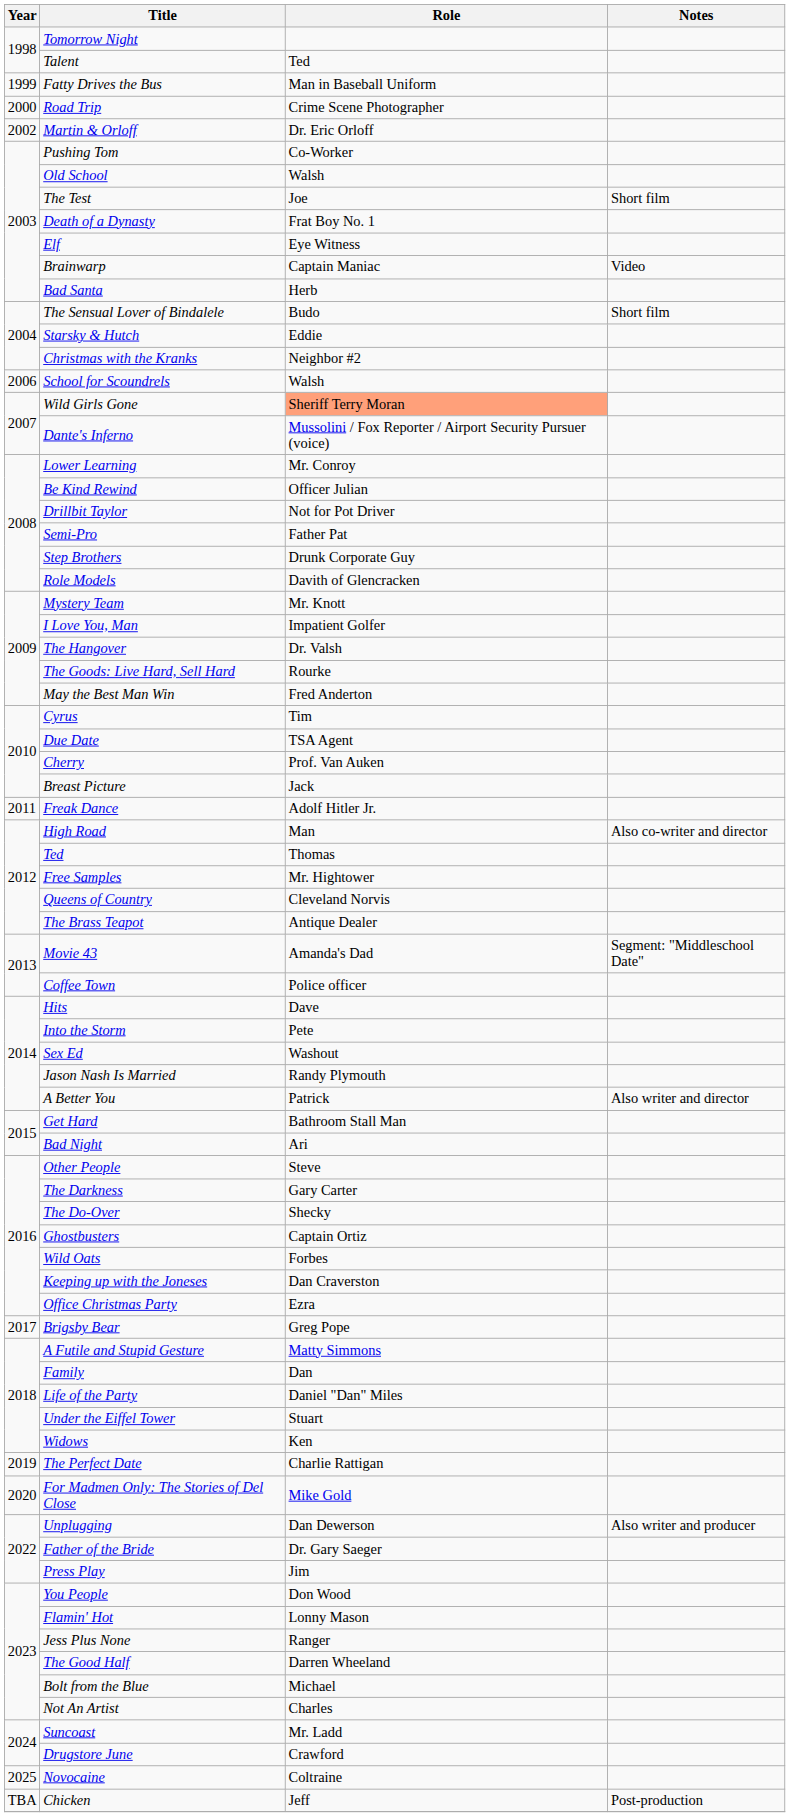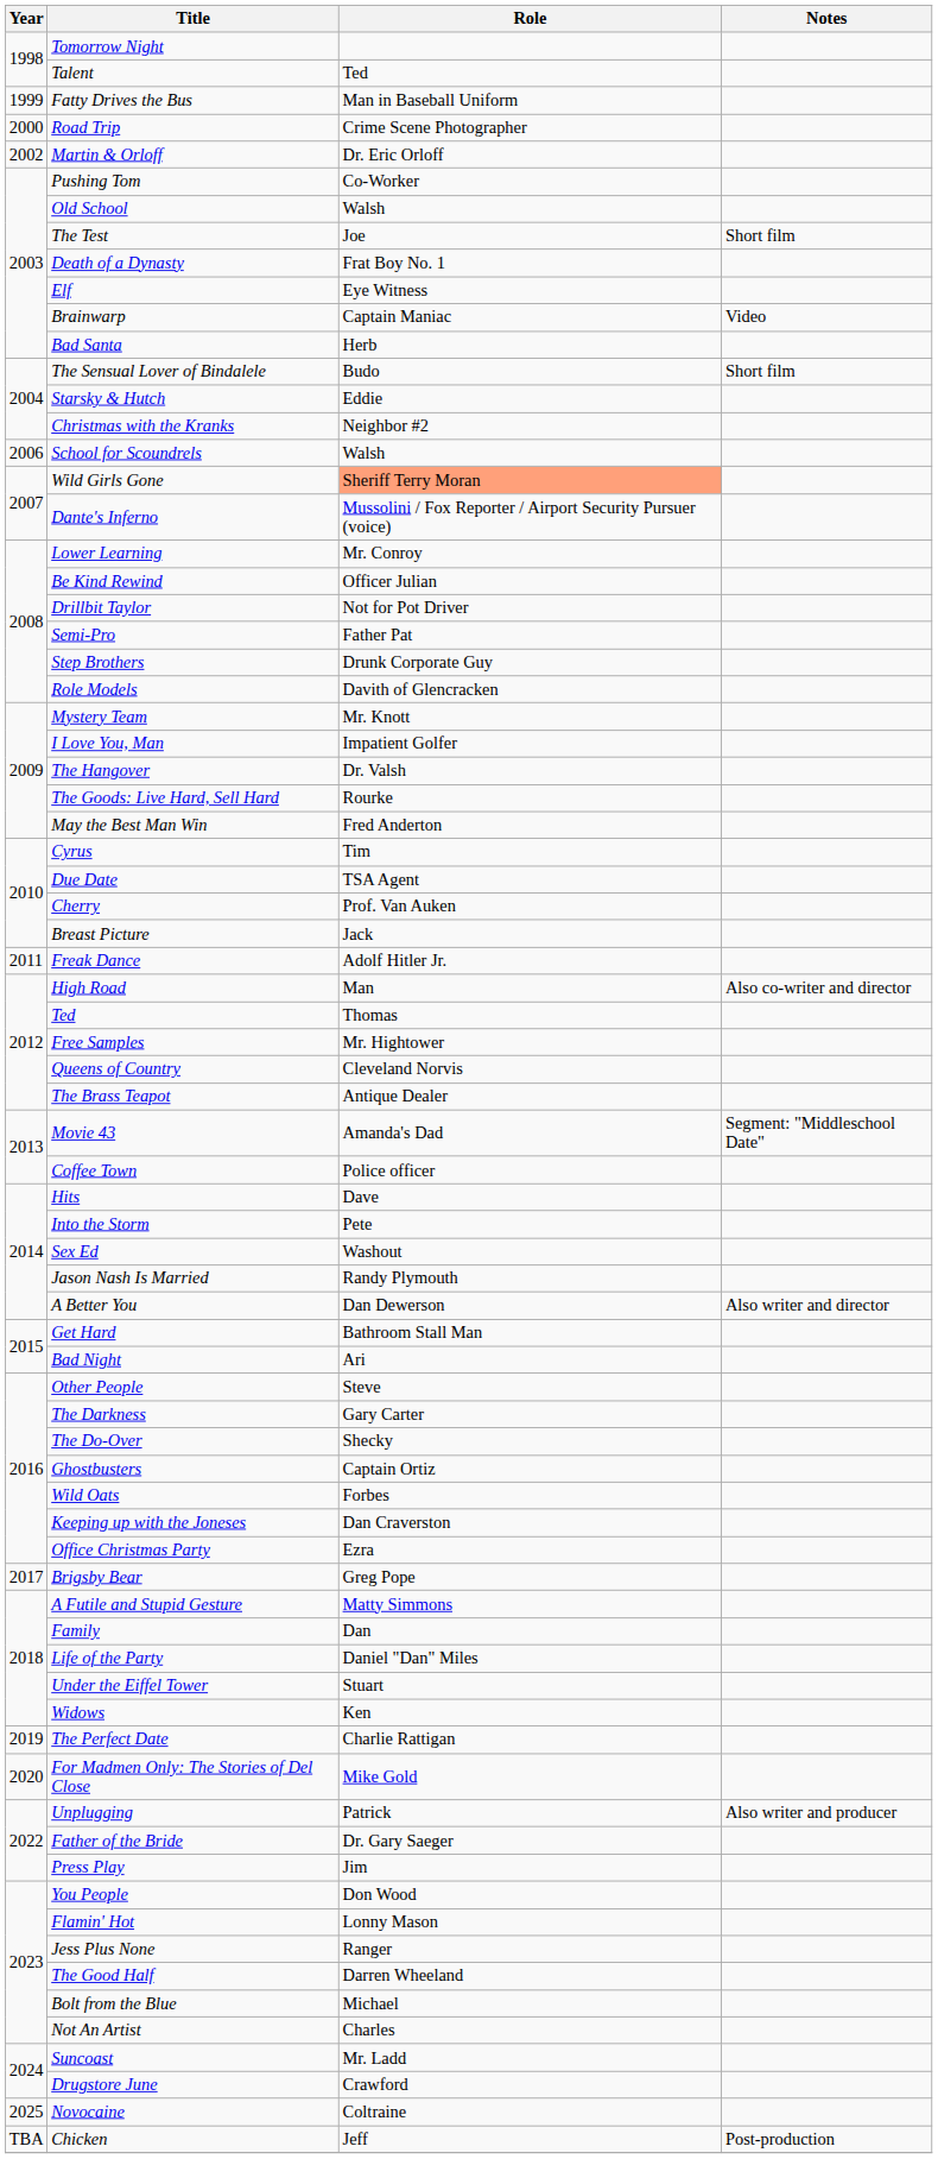 <table class="wikitable sortable">
 <tr>
 <th>Year</th>
 <th>Title</th>
 <th>Role</th>
 <th class="unsortable">Notes</th>
 </tr>
 <tr>
 <td rowspan="2">1998</td>
 <td><em><a href='#'>Tomorrow Night</a></em></td>
 <td></td>
 <td></td>
 </tr>
 <tr>
 <td><em>Talent</em></td>
 <td>Ted</td>
 <td></td>
 </tr>
 <tr>
 <td>1999</td>
 <td><em>Fatty Drives the Bus</em></td>
 <td>Man in Baseball Uniform</td>
 <td></td>
 </tr>
 <tr>
 <td>2000</td>
 <td><em><a href='#'>Road Trip</a></em></td>
 <td>Crime Scene Photographer</td>
 <td></td>
 </tr>
 <tr>
 <td>2002</td>
 <td><em><a href='#'>Martin & Orloff</a></em></td>
 <td>Dr. Eric Orloff</td>
 <td></td>
 </tr>
 <tr>
 <td rowspan="7">2003</td>
 <td><em>Pushing Tom</em></td>
 <td>Co-Worker</td>
 <td></td>
 </tr>
 <tr>
 <td><em><a href='#'>Old School</a></em></td>
 <td>Walsh</td>
 <td></td>
 </tr>
 <tr>
 <td><em>The Test</em></td>
 <td>Joe</td>
 <td>Short film</td>
 </tr>
 <tr>
 <td><em><a href='#'>Death of a Dynasty</a></em></td>
 <td>Frat Boy No. 1</td>
 <td></td>
 </tr>
 <tr>
 <td><em><a href='#'>Elf</a></em></td>
 <td>Eye Witness</td>
 <td></td>
 </tr>
 <tr>
 <td><em>Brainwarp</em></td>
 <td>Captain Maniac</td>
 <td>Video</td>
 </tr>
 <tr>
 <td><em><a href='#'>Bad Santa</a></em></td>
 <td>Herb</td>
 <td></td>
 </tr>
 <tr>
 <td rowspan="3">2004</td>
 <td><em>The Sensual Lover of Bindalele</em></td>
 <td>Budo</td>
 <td>Short film</td>
 </tr>
 <tr>
 <td><em><a href='#'>Starsky & Hutch</a></em></td>
 <td>Eddie</td>
 <td></td>
 </tr>
 <tr>
 <td><em><a href='#'>Christmas with the Kranks</a></em></td>
 <td>Neighbor #2</td>
 <td></td>
 </tr>
 <tr>
 <td>2006</td>
 <td><em><a href='#'>School for Scoundrels</a></em></td>
 <td>Walsh</td>
 <td></td>
 </tr>
 <tr>
 <td rowspan="2">2007</td>
 <td><em>Wild Girls Gone</em></td>
 <td style="background: lightsalmon;">Sheriff Terry Moran</td>
 <td></td>
 </tr>
 <tr>
 <td><em><a href='#'>Dante's Inferno</a></em></td>
 <td><a href='#'>Mussolini</a> / Fox Reporter / Airport Security Pursuer (voice)</td>
 <td></td>
 </tr>
 <tr>
 <td rowspan="6">2008</td>
 <td><em><a href='#'>Lower Learning</a></em></td>
 <td>Mr. Conroy</td>
 <td></td>
 </tr>
 <tr>
 <td><em><a href='#'>Be Kind Rewind</a></em></td>
 <td>Officer Julian</td>
 <td></td>
 </tr>
 <tr>
 <td><em><a href='#'>Drillbit Taylor</a></em></td>
 <td>Not for Pot Driver</td>
 <td></td>
 </tr>
 <tr>
 <td><em><a href='#'>Semi-Pro</a></em></td>
 <td>Father Pat</td>
 <td></td>
 </tr>
 <tr>
 <td><em><a href='#'>Step Brothers</a></em></td>
 <td>Drunk Corporate Guy</td>
 <td></td>
 </tr>
 <tr>
 <td><em><a href='#'>Role Models</a></em></td>
 <td>Davith of Glencracken</td>
 <td></td>
 </tr>
 <tr>
 <td rowspan="5">2009</td>
 <td><em><a href='#'>Mystery Team</a></em></td>
 <td>Mr. Knott</td>
 <td></td>
 </tr>
 <tr>
 <td><em><a href='#'>I Love You, Man</a></em></td>
 <td>Impatient Golfer</td>
 <td></td>
 </tr>
 <tr>
 <td><em><a href='#'>The Hangover</a></em></td>
 <td>Dr. Valsh</td>
 <td></td>
 </tr>
 <tr>
 <td><em><a href='#'>The Goods: Live Hard, Sell Hard</a></em></td>
 <td>Rourke</td>
 <td></td>
 </tr>
 <tr>
 <td><em>May the Best Man Win </em></td>
 <td>Fred Anderton</td>
 <td></td>
 </tr>
 <tr>
 <td rowspan="4">2010</td>
 <td><em><a href='#'>Cyrus</a></em></td>
 <td>Tim</td>
 <td></td>
 </tr>
 <tr>
 <td><em><a href='#'>Due Date</a></em></td>
 <td>TSA Agent</td>
 <td></td>
 </tr>
 <tr>
 <td><em><a href='#'>Cherry</a></em></td>
 <td>Prof. Van Auken</td>
 <td></td>
 </tr>
 <tr>
 <td><em>Breast Picture </em></td>
 <td>Jack</td>
 <td></td>
 </tr>
 <tr>
 <td>2011</td>
 <td><em><a href='#'>Freak Dance</a></em></td>
 <td>Adolf Hitler Jr.</td>
 <td></td>
 </tr>
 <tr>
 <td rowspan="5">2012</td>
 <td><em><a href='#'>High Road</a></em></td>
 <td>Man</td>
 <td>Also co-writer and director</td>
 </tr>
 <tr>
 <td><em><a href='#'>Ted</a></em></td>
 <td>Thomas</td>
 <td></td>
 </tr>
 <tr>
 <td><em><a href='#'>Free Samples</a></em></td>
 <td>Mr. Hightower</td>
 <td></td>
 </tr>
 <tr>
 <td><em><a href='#'>Queens of Country</a></em></td>
 <td>Cleveland Norvis</td>
 <td></td>
 </tr>
 <tr>
 <td><em><a href='#'>The Brass Teapot</a></em></td>
 <td>Antique Dealer</td>
 <td></td>
 </tr>
 <tr>
 <td rowspan="2">2013</td>
 <td><em><a href='#'>Movie 43</a></em></td>
 <td>Amanda's Dad</td>
 <td>Segment: "Middleschool Date"</td>
 </tr>
 <tr>
 <td><em><a href='#'>Coffee Town</a></em></td>
 <td>Police officer</td>
 <td></td>
 </tr>
 <tr>
 <td rowspan="5">2014</td>
 <td><em><a href='#'>Hits</a></em></td>
 <td>Dave</td>
 <td></td>
 </tr>
 <tr>
 <td><em><a href='#'>Into the Storm</a></em></td>
 <td>Pete</td>
 <td></td>
 </tr>
 <tr>
 <td><em><a href='#'>Sex Ed</a></em></td>
 <td>Washout</td>
 <td></td>
 </tr>
 <tr>
 <td><em>Jason Nash Is Married</em></td>
 <td>Randy Plymouth</td>
 <td></td>
 </tr>
 <tr>
 <td><em>A Better You</em></td>
-<td>Patrick</td>
+<td>Dan Dewerson</td>
 <td>Also writer and director</td>
 </tr>
 <tr>
 <td rowspan="2">2015</td>
 <td><em><a href='#'>Get Hard</a></em></td>
 <td>Bathroom Stall Man</td>
 <td></td>
 </tr>
 <tr>
 <td><em><a href='#'>Bad Night</a></em></td>
 <td>Ari</td>
 <td></td>
 </tr>
 <tr>
 <td rowspan="7">2016</td>
 <td><em><a href='#'>Other People</a></em></td>
 <td>Steve</td>
 <td></td>
 </tr>
 <tr>
 <td><em><a href='#'>The Darkness</a></em></td>
 <td>Gary Carter</td>
 <td></td>
 </tr>
 <tr>
 <td><em><a href='#'>The Do-Over</a></em></td>
 <td>Shecky</td>
 <td></td>
 </tr>
 <tr>
 <td><em><a href='#'>Ghostbusters</a></em></td>
 <td>Captain Ortiz</td>
 <td></td>
 </tr>
 <tr>
 <td><em><a href='#'>Wild Oats</a></em></td>
 <td>Forbes</td>
 <td></td>
 </tr>
 <tr>
 <td><em><a href='#'>Keeping up with the Joneses</a></em></td>
 <td>Dan Craverston</td>
 <td></td>
 </tr>
 <tr>
 <td><em><a href='#'>Office Christmas Party</a></em></td>
 <td>Ezra</td>
 <td></td>
 </tr>
 <tr>
 <td>2017</td>
 <td><em><a href='#'>Brigsby Bear</a></em></td>
 <td>Greg Pope</td>
 <td></td>
 </tr>
 <tr>
 <td rowspan="5">2018</td>
 <td><em><a href='#'>A Futile and Stupid Gesture</a></em></td>
 <td><a href='#'>Matty Simmons</a></td>
 <td></td>
 </tr>
 <tr>
 <td><em><a href='#'>Family</a></em></td>
 <td>Dan</td>
 <td></td>
 </tr>
 <tr>
 <td><em><a href='#'>Life of the Party</a></em></td>
 <td>Daniel "Dan" Miles</td>
 <td></td>
 </tr>
 <tr>
 <td><em><a href='#'>Under the Eiffel Tower</a></em></td>
 <td>Stuart</td>
 <td></td>
 </tr>
 <tr>
 <td><em><a href='#'>Widows</a></em></td>
 <td>Ken</td>
 <td></td>
 </tr>
 <tr>
 <td>2019</td>
 <td><em><a href='#'>The Perfect Date</a></em></td>
 <td>Charlie Rattigan</td>
 <td></td>
 </tr>
 <tr>
 <td>2020</td>
 <td><em><a href='#'>For Madmen Only: The Stories of Del Close</a></em></td>
 <td><a href='#'>Mike Gold</a></td>
 <td></td>
 </tr>
 <tr>
 <td rowspan="3">2022</td>
 <td><em><a href='#'>Unplugging</a></em></td>
-<td>Dan Dewerson</td>
+<td>Patrick</td>
 <td>Also writer and producer</td>
 </tr>
 <tr>
 <td><em><a href='#'>Father of the Bride</a></em></td>
 <td>Dr. Gary Saeger</td>
 <td></td>
 </tr>
 <tr>
 <td><em><a href='#'>Press Play</a></em></td>
 <td>Jim</td>
 <td></td>
 </tr>
 <tr>
 <td rowspan="6">2023</td>
 <td><em><a href='#'>You People</a></em></td>
 <td>Don Wood</td>
 <td></td>
 </tr>
 <tr>
 <td><em><a href='#'>Flamin' Hot</a></em></td>
 <td>Lonny Mason</td>
 <td></td>
 </tr>
 <tr>
 <td><em>Jess Plus None</em></td>
 <td>Ranger</td>
 <td></td>
 </tr>
 <tr>
 <td><em><a href='#'>The Good Half</a></em></td>
 <td>Darren Wheeland</td>
 <td></td>
 </tr>
 <tr>
 <td><em>Bolt from the Blue</em></td>
 <td>Michael</td>
 <td></td>
 </tr>
 <tr>
 <td><em>Not An Artist</em></td>
 <td>Charles</td>
 <td></td>
 </tr>
 <tr>
 <td rowspan="2">2024</td>
 <td><em><a href='#'>Suncoast</a></em></td>
 <td>Mr. Ladd</td>
 <td></td>
 </tr>
 <tr>
 <td><em><a href='#'>Drugstore June</a></em></td>
 <td>Crawford</td>
 <td></td>
 </tr>
 <tr>
 <td>2025</td>
 <td><em><a href='#'>Novocaine</a></em></td>
 <td>Coltraine</td>
 <td></td>
 </tr>
 <tr>
 <td>TBA</td>
 <td><em>Chicken</em></td>
 <td>Jeff</td>
 <td>Post-production</td>
 </tr>
 <tr>
 </tr>
 </table>
